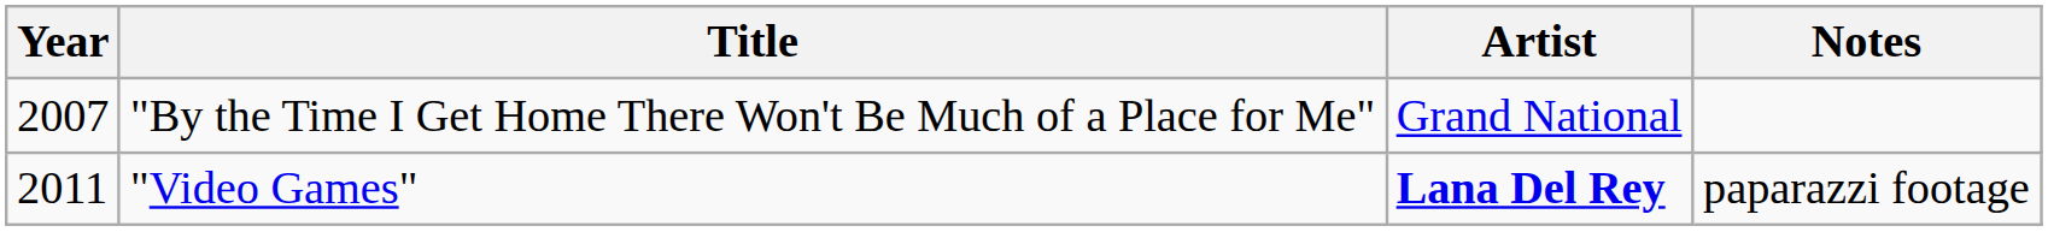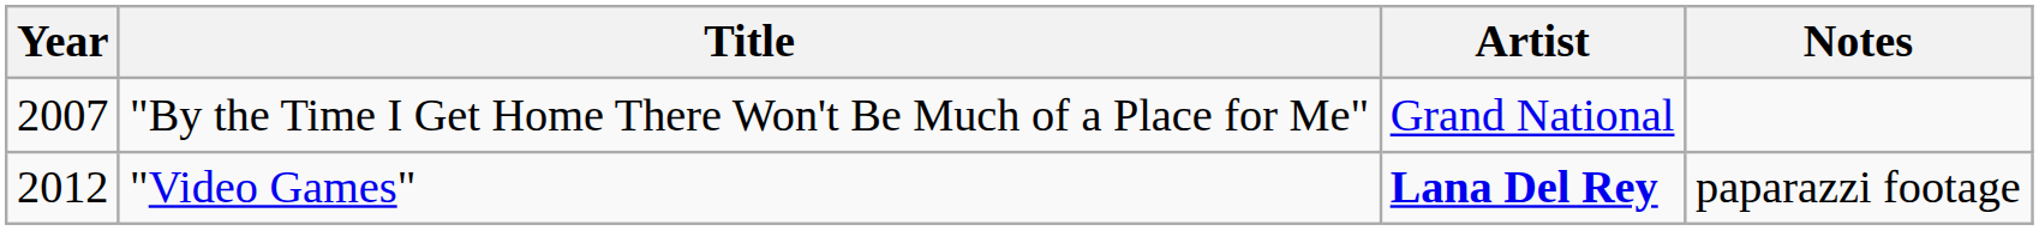 <table class="wikitable sortable">
 <tr>
 <th>Year</th>
 <th>Title</th>
 <th>Artist</th>
 <th class="unsortable">Notes</th>
 </tr>
 <tr>
 <td>2007</td>
 <td>"By the Time I Get Home There Won't Be Much of a Place for Me"</td>
 <td><a href='#'>Grand National</a></td>
 <td></td>
 </tr>
 <tr>
-<td>2011</td>
+<td>2012</td>
 <td>"<a href='#'>Video Games</a>"</td>
 <td><strong><a href='#'>Lana Del Rey</a></strong></td>
 <td>paparazzi footage</td>
 </tr>
 </table>
